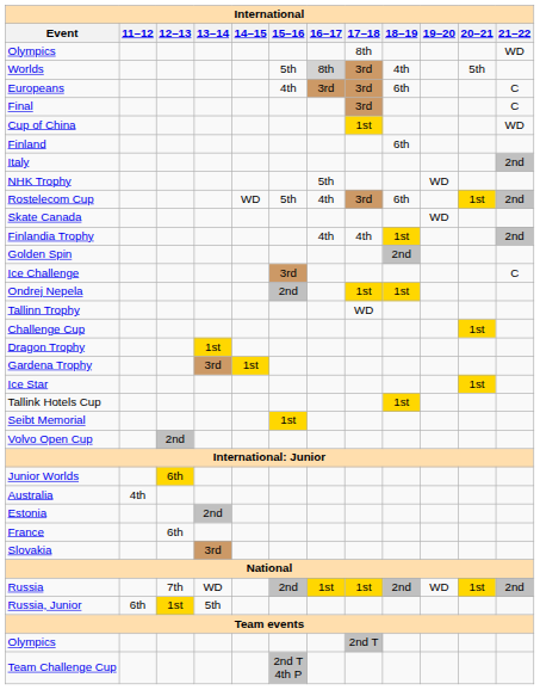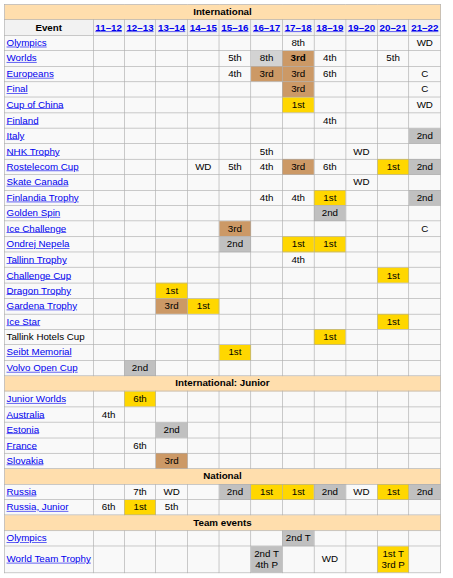 <table class="wikitable" style="text-align:center">
 <tr>
 <th colspan="12" style="background-color: #ffdead; " align="center">International</th>
 </tr>
 <tr>
 <th>Event</th>
 <th><a href='#'>11–12</a></th>
 <th><a href='#'>12–13</a></th>
 <th><a href='#'>13–14</a></th>
 <th><a href='#'>14–15</a></th>
 <th><a href='#'>15–16</a></th>
 <th><a href='#'>16–17</a></th>
 <th><a href='#'>17–18</a></th>
 <th><a href='#'>18–19</a></th>
 <th><a href='#'>19–20</a></th>
 <th><a href='#'>20–21</a></th>
 <th><a href='#'>21–22</a></th>
 </tr>
 <tr>
 <td align=left><a href='#'>Olympics</a></td>
 <td></td>
 <td></td>
 <td></td>
 <td></td>
 <td></td>
 <td></td>
 <td>8th</td>
 <td></td>
 <td></td>
 <td></td>
 <td>WD</td>
 </tr>
 <tr>
 <td align=left><a href='#'>Worlds</a></td>
 <td></td>
 <td></td>
 <td></td>
 <td></td>
 <td>5th</td>
 <td style="background: lightgrey;">8th</td>
-<td bgcolor=cc9966>3rd</td>
+<td bgcolor=cc9966><strong>3rd</strong></td>
 <td>4th</td>
 <td></td>
 <td>5th</td>
 <td></td>
 </tr>
 <tr>
 <td align=left><a href='#'>Europeans</a></td>
 <td></td>
 <td></td>
 <td></td>
 <td></td>
 <td>4th</td>
 <td bgcolor=cc9966>3rd</td>
 <td bgcolor=cc9966>3rd</td>
 <td>6th</td>
 <td></td>
 <td></td>
 <td>C</td>
 </tr>
 <tr>
 <td align=left> <a href='#'>Final</a></td>
 <td></td>
 <td></td>
 <td></td>
 <td></td>
 <td></td>
 <td></td>
 <td bgcolor=cc9966>3rd</td>
 <td></td>
 <td></td>
 <td></td>
 <td>C</td>
 </tr>
 <tr>
 <td align=left> <a href='#'>Cup of China</a></td>
 <td></td>
 <td></td>
 <td></td>
 <td></td>
 <td></td>
 <td></td>
 <td bgcolor=gold>1st</td>
 <td></td>
 <td></td>
 <td></td>
 <td>WD</td>
 </tr>
 <tr>
 <td align=left> <a href='#'>Finland</a></td>
 <td></td>
 <td></td>
 <td></td>
 <td></td>
 <td></td>
 <td></td>
 <td></td>
-<td>6th</td>
+<td>4th</td>
 <td></td>
 <td></td>
 <td></td>
 </tr>
 <tr>
 <td align=left> <a href='#'>Italy</a></td>
 <td></td>
 <td></td>
 <td></td>
 <td></td>
 <td></td>
 <td></td>
 <td></td>
 <td></td>
 <td></td>
 <td></td>
 <td bgcolor=silver>2nd</td>
 </tr>
 <tr>
 <td align=left> <a href='#'>NHK Trophy</a></td>
 <td></td>
 <td></td>
 <td></td>
 <td></td>
 <td></td>
 <td>5th</td>
 <td></td>
 <td></td>
 <td>WD</td>
 <td></td>
 <td></td>
 </tr>
 <tr>
 <td align=left> <a href='#'>Rostelecom Cup</a></td>
 <td></td>
 <td></td>
 <td></td>
 <td>WD</td>
 <td>5th</td>
 <td>4th</td>
 <td bgcolor=cc9966>3rd</td>
 <td>6th</td>
 <td></td>
 <td bgcolor=gold>1st</td>
 <td bgcolor=silver>2nd</td>
 </tr>
 <tr>
 <td align=left> <a href='#'>Skate Canada</a></td>
 <td></td>
 <td></td>
 <td></td>
 <td></td>
 <td></td>
 <td></td>
 <td></td>
 <td></td>
 <td>WD</td>
 <td></td>
 <td></td>
 </tr>
 <tr>
 <td align=left> <a href='#'>Finlandia Trophy</a></td>
 <td></td>
 <td></td>
 <td></td>
 <td></td>
 <td></td>
 <td>4th</td>
 <td>4th</td>
 <td bgcolor=gold>1st</td>
 <td></td>
 <td></td>
 <td bgcolor=silver>2nd</td>
 </tr>
 <tr>
 <td align=left> <a href='#'>Golden Spin</a></td>
 <td></td>
 <td></td>
 <td></td>
 <td></td>
 <td></td>
 <td></td>
 <td></td>
 <td bgcolor=silver>2nd</td>
 <td></td>
 <td></td>
 <td></td>
 </tr>
 <tr>
 <td align=left> <a href='#'>Ice Challenge</a></td>
 <td></td>
 <td></td>
 <td></td>
 <td></td>
 <td bgcolor=cc9966>3rd</td>
 <td></td>
 <td></td>
 <td></td>
 <td></td>
 <td></td>
 <td>C</td>
 </tr>
 <tr>
 <td align=left> <a href='#'>Ondrej Nepela</a></td>
 <td></td>
 <td></td>
 <td></td>
 <td></td>
 <td bgcolor=silver>2nd</td>
 <td></td>
 <td bgcolor=gold>1st</td>
 <td bgcolor=gold>1st</td>
 <td></td>
 <td></td>
 <td></td>
 </tr>
 <tr>
 <td align=left> <a href='#'>Tallinn Trophy</a></td>
 <td></td>
 <td></td>
 <td></td>
 <td></td>
 <td></td>
 <td></td>
-<td>WD</td>
+<td>4th</td>
 <td></td>
 <td></td>
 <td></td>
 <td></td>
 </tr>
 <tr>
 <td align=left><a href='#'>Challenge Cup</a></td>
 <td></td>
 <td></td>
 <td></td>
 <td></td>
 <td></td>
 <td></td>
 <td></td>
 <td></td>
 <td></td>
 <td bgcolor=gold>1st</td>
 <td></td>
 </tr>
 <tr>
 <td align=left><a href='#'>Dragon Trophy</a></td>
 <td></td>
 <td></td>
 <td bgcolor=gold>1st</td>
 <td></td>
 <td></td>
 <td></td>
 <td></td>
 <td></td>
 <td></td>
 <td></td>
 <td></td>
 </tr>
 <tr>
 <td align=left><a href='#'>Gardena Trophy</a></td>
 <td></td>
 <td></td>
 <td bgcolor=cc9966>3rd</td>
 <td bgcolor=gold>1st</td>
 <td></td>
 <td></td>
 <td></td>
 <td></td>
 <td></td>
 <td></td>
 <td></td>
 </tr>
 <tr>
 <td align=left><a href='#'>Ice Star</a></td>
 <td></td>
 <td></td>
 <td></td>
 <td></td>
 <td></td>
 <td></td>
 <td></td>
 <td></td>
 <td></td>
 <td bgcolor=gold>1st</td>
 <td></td>
 </tr>
 <tr>
 <td align=left>Tallink Hotels Cup</td>
 <td></td>
 <td></td>
 <td></td>
 <td></td>
 <td></td>
 <td></td>
 <td></td>
 <td bgcolor=gold>1st</td>
 <td></td>
 <td></td>
 <td></td>
 </tr>
 <tr>
 <td align=left><a href='#'>Seibt Memorial</a></td>
 <td></td>
 <td></td>
 <td></td>
 <td></td>
 <td bgcolor=gold>1st</td>
 <td></td>
 <td></td>
 <td></td>
 <td></td>
 <td></td>
 <td></td>
 </tr>
 <tr>
 <td align=left><a href='#'>Volvo Open Cup</a></td>
 <td></td>
 <td bgcolor=silver>2nd</td>
 <td></td>
 <td></td>
 <td></td>
 <td></td>
 <td></td>
 <td></td>
 <td></td>
 <td></td>
 <td></td>
 </tr>
 <tr>
 <th colspan="12" style="background-color: #ffdead; " align="center">International: Junior</th>
 </tr>
 <tr>
 <td align=left><a href='#'>Junior Worlds</a></td>
 <td></td>
 <td style="background: gold;">6th</td>
 <td></td>
 <td></td>
 <td></td>
 <td></td>
 <td></td>
 <td></td>
 <td></td>
 <td></td>
 <td></td>
 </tr>
 <tr>
 <td align=left> <a href='#'>Australia</a></td>
 <td>4th</td>
 <td></td>
 <td></td>
 <td></td>
 <td></td>
 <td></td>
 <td></td>
 <td></td>
 <td></td>
 <td></td>
 <td></td>
 </tr>
 <tr>
 <td align=left> <a href='#'>Estonia</a></td>
 <td></td>
 <td></td>
 <td bgcolor=silver>2nd</td>
 <td></td>
 <td></td>
 <td></td>
 <td></td>
 <td></td>
 <td></td>
 <td></td>
 <td></td>
 </tr>
 <tr>
 <td align=left> <a href='#'>France</a></td>
 <td></td>
 <td>6th</td>
 <td></td>
 <td></td>
 <td></td>
 <td></td>
 <td></td>
 <td></td>
 <td></td>
 <td></td>
 <td></td>
 </tr>
 <tr>
 <td align=left> <a href='#'>Slovakia</a></td>
 <td></td>
 <td></td>
 <td bgcolor=cc9966>3rd</td>
 <td></td>
 <td></td>
 <td></td>
 <td></td>
 <td></td>
 <td></td>
 <td></td>
 <td></td>
 </tr>
 <tr>
 <th colspan="12" style="background-color: #ffdead; " align="center">National</th>
 </tr>
 <tr>
 <td align=left><a href='#'>Russia</a></td>
 <td></td>
 <td>7th</td>
 <td>WD</td>
 <td></td>
 <td bgcolor=silver>2nd</td>
 <td bgcolor=gold>1st</td>
 <td bgcolor=gold>1st</td>
 <td bgcolor=silver>2nd</td>
 <td>WD</td>
 <td bgcolor=gold>1st</td>
 <td bgcolor=silver>2nd</td>
 </tr>
 <tr>
 <td align=left><a href='#'>Russia, Junior</a></td>
 <td>6th</td>
 <td bgcolor=gold>1st</td>
 <td>5th</td>
 <td></td>
 <td></td>
 <td></td>
 <td></td>
 <td></td>
 <td></td>
 <td></td>
 <td></td>
 </tr>
 <tr>
 <th colspan="12" style="background-color: #ffdead; " align="center">Team events</th>
 </tr>
 <tr>
 <td align="left"><a href='#'>Olympics</a></td>
 <td></td>
 <td></td>
 <td></td>
 <td></td>
 <td></td>
 <td></td>
 <td bgcolor="silver">2nd T</td>
 <td></td>
 <td></td>
 <td></td>
 <td></td>
 </tr>
 <tr>
-<td align="left"><a href='#'>Team Challenge Cup</a></td>
-<td></td>
-<td></td>
-<td></td>
-<td></td>
-<td bgcolor="silver">2nd T <br> 4th P</td>
+<td align="left"><a href='#'>World Team Trophy</a></td>
 <td></td>
 <td></td>
 <td></td>
 <td></td>
 <td></td>
+<td bgcolor="silver">2nd T <br>4th P</td>
+<td></td>
+<td>WD</td>
+<td></td>
+<td bgcolor="gold">1st T<br>3rd P</td>
 <td></td>
 </tr>
 </table>
